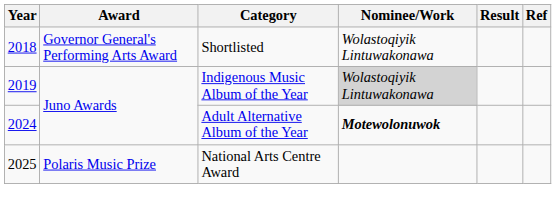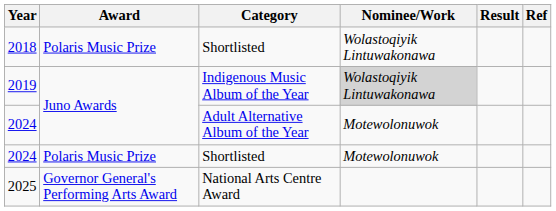 <table class="wikitable">
 <tr>
 <th>Year</th>
 <th>Award</th>
 <th>Category</th>
 <th>Nominee/Work</th>
 <th>Result</th>
 <th>Ref</th>
 </tr>
 <tr>
 <td><a href='#'>2018</a></td>
-<td><a href='#'>Governor General's Performing Arts Award</a></td>
+<td><a href='#'>Polaris Music Prize</a></td>
 <td>Shortlisted</td>
 <td><em>Wolastoqiyik Lintuwakonawa</em></td>
 <td></td>
 <td></td>
 </tr>
 <tr>
 <td><a href='#'>2019</a></td>
 <td rowspan=2><a href='#'>Juno Awards</a></td>
 <td><a href='#'>Indigenous Music Album of the Year</a></td>
 <td style="background: lightgrey;"><em>Wolastoqiyik Lintuwakonawa</em></td>
 <td></td>
 <td></td>
 </tr>
 <tr>
 <td><a href='#'>2024</a></td>
 <td><a href='#'>Adult Alternative Album of the Year</a></td>
-<td><strong><em>Motewolonuwok</em></strong></td>
+<td><em>Motewolonuwok</em></td>
+<td></td>
+<td></td>
+</tr>
+<tr>
+<td><a href='#'>2024</a></td>
+<td><a href='#'>Polaris Music Prize</a></td>
+<td>Shortlisted</td>
+<td><em>Motewolonuwok</em></td>
 <td></td>
 <td></td>
 </tr>
 <tr>
 <td>2025</td>
-<td><a href='#'>Polaris Music Prize</a></td>
+<td><a href='#'>Governor General's Performing Arts Award</a></td>
 <td>National Arts Centre Award</td>
 <td></td>
 <td></td>
 <td></td>
 </tr>
 </table>
